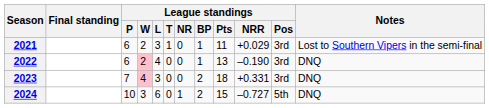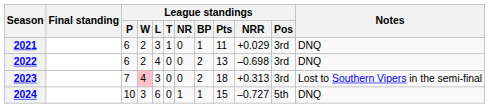 <table class="wikitable sortable">
 <tr>
 <th scope="col" rowspan="2">Season</th>
 <th scope="col" rowspan="2">Final standing</th>
 <th scope="col" colspan="9">League standings</th>
 <th scope="col" rowspan="2">Notes</th>
 </tr>
 <tr>
 <th scope="col">P</th>
 <th scope="col">W</th>
 <th scope="col">L</th>
 <th scope="col">T</th>
 <th scope="col">NR</th>
 <th scope="col">BP</th>
 <th scope="col">Pts</th>
 <th scope="col">NRR</th>
 <th scope="col">Pos</th>
 </tr>
 <tr>
 <th scope="row"><a href='#'>2021</a></th>
 <td style="background: white;"></td>
 <td>6</td>
 <td>2</td>
 <td>3</td>
 <td>1</td>
 <td>0</td>
 <td>1</td>
 <td>11</td>
 <td>+0.029</td>
 <td>3rd</td>
-<td>Lost to <a href='#'>Southern Vipers</a> in the semi-final</td>
+<td>DNQ</td>
 </tr>
 <tr>
 <th scope="row"><a href='#'>2022</a></th>
 <td style="background: white;"></td>
 <td>6</td>
-<td style="background: pink;">2</td>
+<td>2</td>
 <td>4</td>
 <td>0</td>
 <td>0</td>
-<td>1</td>
+<td>2</td>
 <td>13</td>
-<td>–0.190</td>
+<td>–0.698</td>
 <td>3rd</td>
 <td>DNQ</td>
 </tr>
 <tr>
 <th scope="row"><a href='#'>2023</a></th>
 <td style="background: white;"></td>
 <td>7</td>
 <td style="background: pink;">4</td>
 <td>3</td>
 <td>0</td>
 <td>0</td>
 <td>2</td>
 <td>18</td>
-<td>+0.331</td>
+<td>+0.313</td>
 <td>3rd</td>
-<td>DNQ</td>
+<td>Lost to <a href='#'>Southern Vipers</a> in the semi-final</td>
 </tr>
 <tr>
 <th scope="row"><a href='#'>2024</a></th>
 <td style="background: white;"></td>
 <td>10</td>
 <td>3</td>
 <td>6</td>
 <td>0</td>
 <td>1</td>
-<td>2</td>
+<td>1</td>
 <td>15</td>
 <td>–0.727</td>
 <td>5th</td>
 <td>DNQ</td>
 </tr>
 </table>
